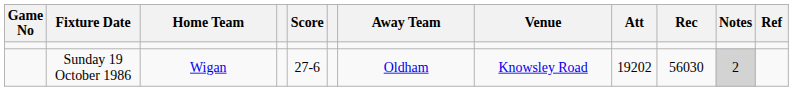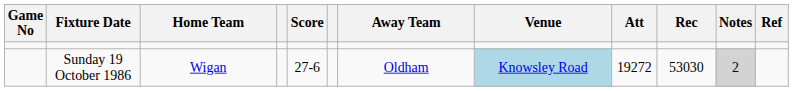 <table class="wikitable" style="text-align:center;">
 <tr>
 <th width=20 abbr="No">Game No</th>
 <th width=100 abbr="Date">Fixture Date</th>
 <th width=150 abbr="Home Team">Home Team</th>
 <th width=5 abbr="space"></th>
 <th width=20 abbr="Score">Score</th>
 <th width=5 abbr="space"></th>
 <th width=150 abbr="Away Team">Away Team</th>
 <th width=150 abbr="Venue">Venue</th>
 <th width=45 abbr="Att">Att</th>
 <th width=60 abbr="Rec">Rec</th>
 <th width=20 abbr="Notes">Notes</th>
 <th width=30 abbr="Ref">Ref</th>
 </tr>
 <tr>
 <td></td>
 <td></td>
 <td></td>
 <td></td>
 <td></td>
 <td></td>
 <td></td>
 <td></td>
 <td></td>
 <td></td>
 <td></td>
 </tr>
 <tr>
 <td></td>
 <td>Sunday 19 October 1986</td>
 <td><a href='#'>Wigan</a></td>
 <td></td>
 <td>27-6</td>
 <td></td>
 <td><a href='#'>Oldham</a></td>
-<td><a href='#'>Knowsley Road</a></td>
-<td>19202</td>
-<td>56030</td>
+<td style="background: lightblue;"><a href='#'>Knowsley Road</a></td>
+<td>19272</td>
+<td>53030</td>
 <td style="background: lightgrey;">2</td>
 <td></td>
 </tr>
 </table>
